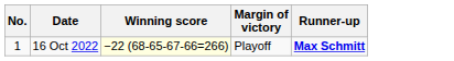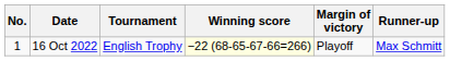 <table class="wikitable" style="font-size:95%;">
 <tr>
 <th>No.</th>
 <th>Date</th>
+<th>Tournament</th>
 <th>Winning score</th>
 <th>Margin of<br>victory</th>
 <th>Runner-up</th>
 </tr>
 <tr>
 <td align=center>1</td>
 <td align=right>16 Oct <a href='#'>2022</a></td>
+<td><a href='#'>English Trophy</a></td>
 <td style="background: lightyellow;">−22 (68-65-67-66=266)</td>
 <td>Playoff</td>
-<td><strong> <a href='#'>Max Schmitt</a></strong></td>
+<td> <a href='#'>Max Schmitt</a></td>
 </tr>
 </table>
